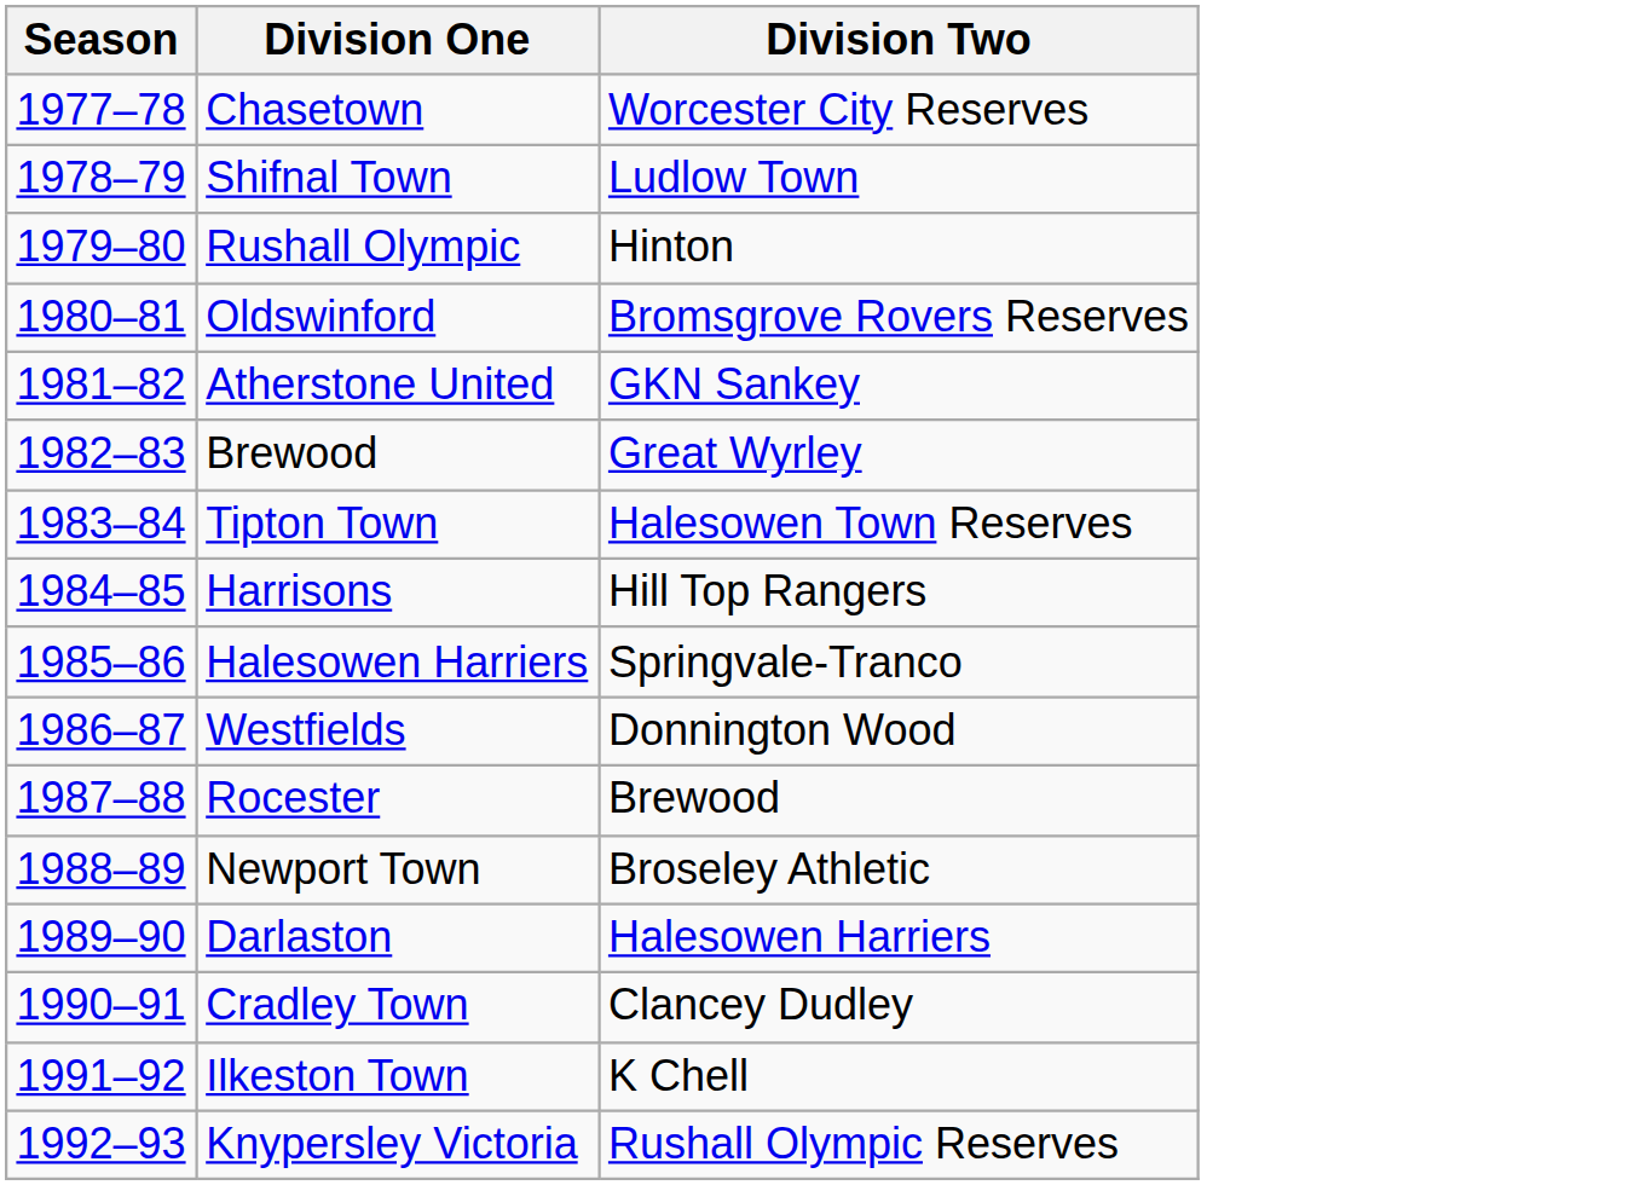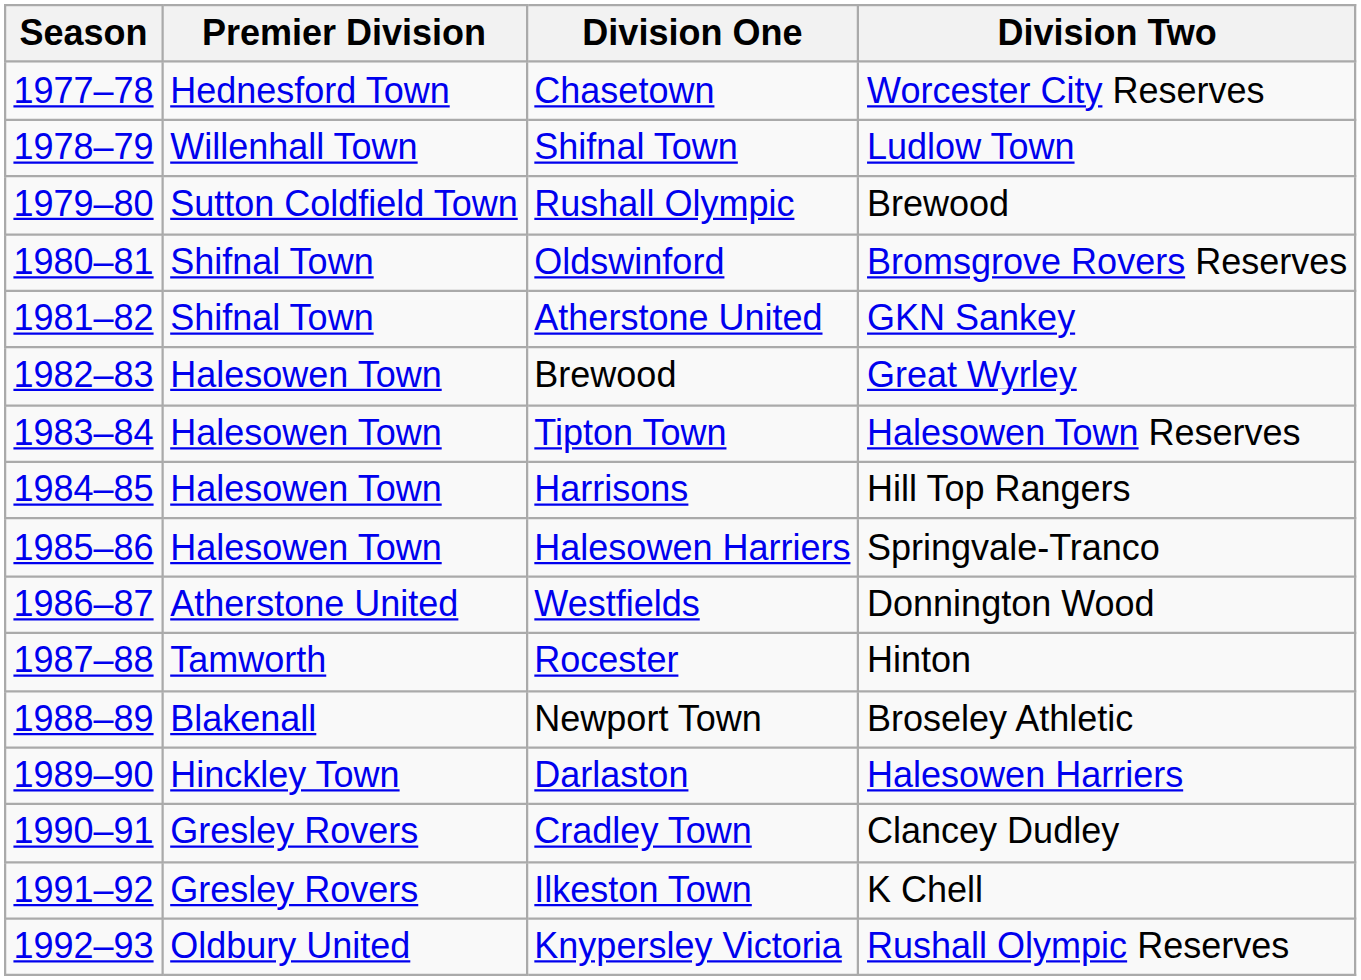 <table class="wikitable" style="text-align: left">
 <tr>
 <th>Season</th>
+<th>Premier Division</th>
 <th>Division One</th>
 <th>Division Two</th>
 </tr>
 <tr>
 <td><a href='#'>1977–78</a></td>
+<td><a href='#'>Hednesford Town</a></td>
 <td><a href='#'>Chasetown</a></td>
 <td><a href='#'>Worcester City</a> Reserves</td>
 </tr>
 <tr>
 <td><a href='#'>1978–79</a></td>
+<td><a href='#'>Willenhall Town</a></td>
 <td><a href='#'>Shifnal Town</a></td>
 <td><a href='#'>Ludlow Town</a></td>
 </tr>
 <tr>
 <td><a href='#'>1979–80</a></td>
+<td><a href='#'>Sutton Coldfield Town</a></td>
 <td><a href='#'>Rushall Olympic</a></td>
-<td>Hinton</td>
+<td>Brewood</td>
 </tr>
 <tr>
 <td><a href='#'>1980–81</a></td>
+<td><a href='#'>Shifnal Town</a></td>
 <td><a href='#'>Oldswinford</a></td>
 <td><a href='#'>Bromsgrove Rovers</a> Reserves</td>
 </tr>
 <tr>
 <td><a href='#'>1981–82</a></td>
+<td><a href='#'>Shifnal Town</a></td>
 <td><a href='#'>Atherstone United</a></td>
 <td><a href='#'>GKN Sankey</a></td>
 </tr>
 <tr>
 <td><a href='#'>1982–83</a></td>
+<td><a href='#'>Halesowen Town</a></td>
 <td>Brewood</td>
 <td><a href='#'>Great Wyrley</a></td>
 </tr>
 <tr>
 <td><a href='#'>1983–84</a></td>
+<td><a href='#'>Halesowen Town</a></td>
 <td><a href='#'>Tipton Town</a></td>
 <td><a href='#'>Halesowen Town</a> Reserves</td>
 </tr>
 <tr>
 <td><a href='#'>1984–85</a></td>
+<td><a href='#'>Halesowen Town</a></td>
 <td><a href='#'>Harrisons</a></td>
 <td>Hill Top Rangers</td>
 </tr>
 <tr>
 <td><a href='#'>1985–86</a></td>
+<td><a href='#'>Halesowen Town</a></td>
 <td><a href='#'>Halesowen Harriers</a></td>
 <td>Springvale-Tranco</td>
 </tr>
 <tr>
 <td><a href='#'>1986–87</a></td>
+<td><a href='#'>Atherstone United</a></td>
 <td><a href='#'>Westfields</a></td>
 <td>Donnington Wood</td>
 </tr>
 <tr>
 <td><a href='#'>1987–88</a></td>
+<td><a href='#'>Tamworth</a></td>
 <td><a href='#'>Rocester</a></td>
-<td>Brewood</td>
+<td>Hinton</td>
 </tr>
 <tr>
 <td><a href='#'>1988–89</a></td>
+<td><a href='#'>Blakenall</a></td>
 <td>Newport Town</td>
 <td>Broseley Athletic</td>
 </tr>
 <tr>
 <td><a href='#'>1989–90</a></td>
+<td><a href='#'>Hinckley Town</a></td>
 <td><a href='#'>Darlaston</a></td>
 <td><a href='#'>Halesowen Harriers</a></td>
 </tr>
 <tr>
 <td><a href='#'>1990–91</a></td>
+<td><a href='#'>Gresley Rovers</a></td>
 <td><a href='#'>Cradley Town</a></td>
 <td>Clancey Dudley</td>
 </tr>
 <tr>
 <td><a href='#'>1991–92</a></td>
+<td><a href='#'>Gresley Rovers</a></td>
 <td><a href='#'>Ilkeston Town</a></td>
 <td>K Chell</td>
 </tr>
 <tr>
 <td><a href='#'>1992–93</a></td>
+<td><a href='#'>Oldbury United</a></td>
 <td><a href='#'>Knypersley Victoria</a></td>
 <td><a href='#'>Rushall Olympic</a> Reserves</td>
 </tr>
 </table>
